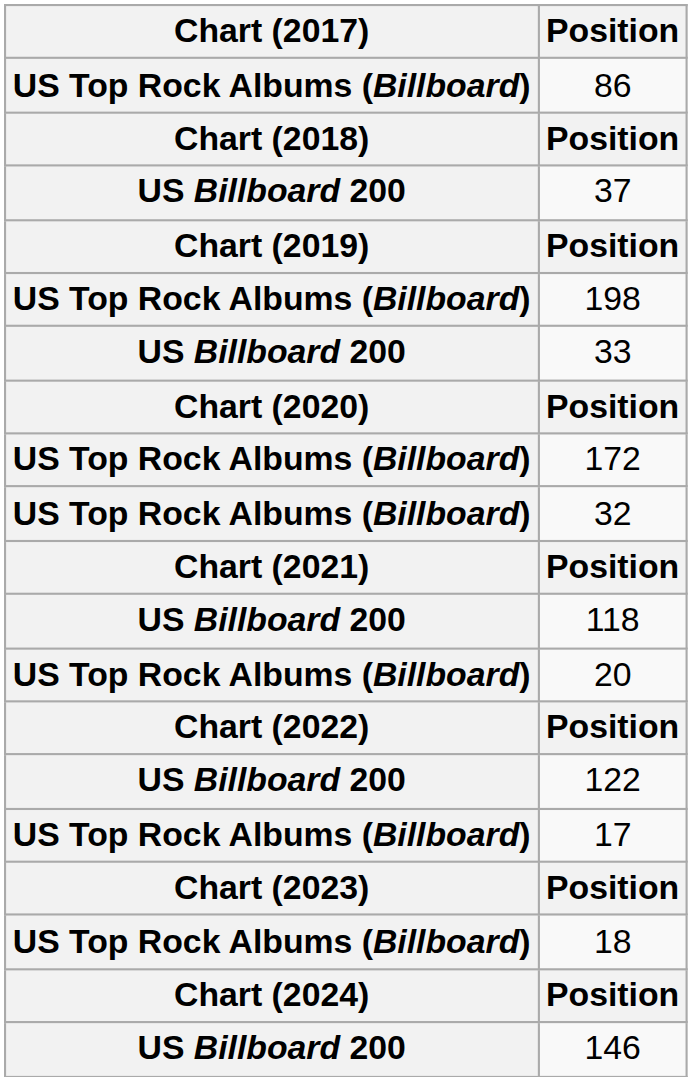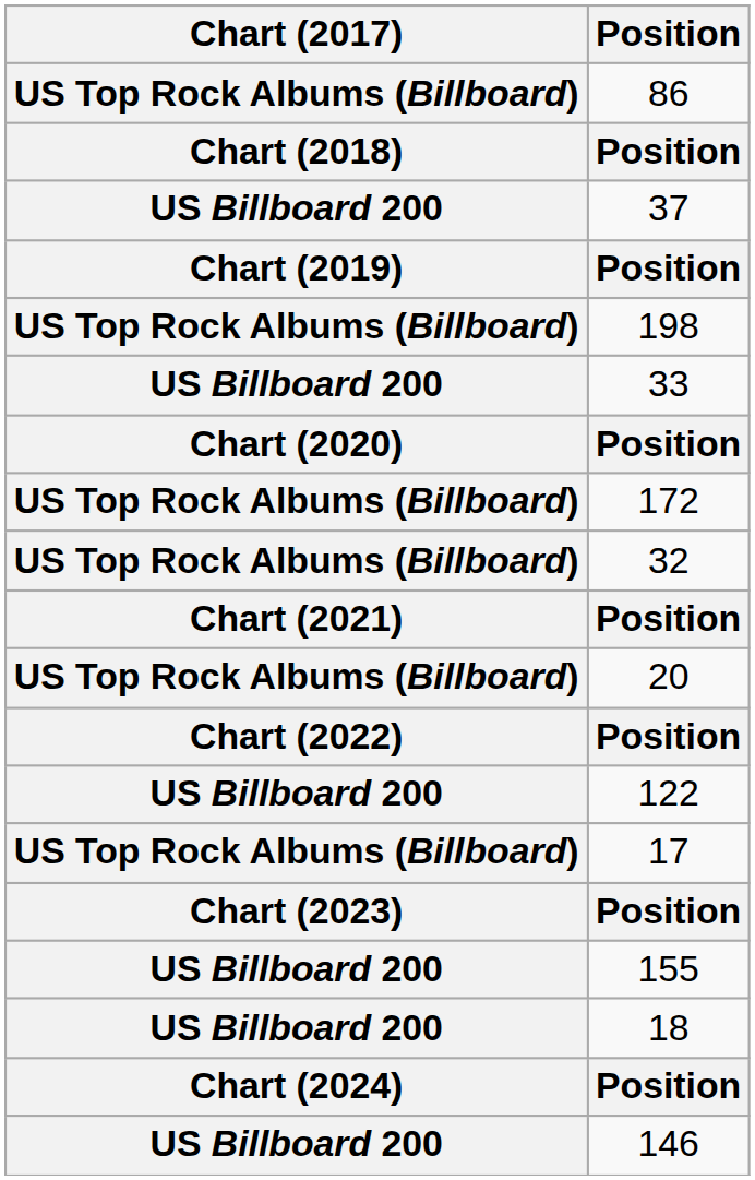 <table class="wikitable plainrowheaders" style="text-align:center">
 <tr>
 <th scope="col">Chart (2017)</th>
 <th scope="col">Position</th>
 </tr>
 <tr>
 <th scope="row">US Top Rock Albums (<em>Billboard</em>)</th>
 <td>86</td>
 </tr>
 <tr>
 <th scope="col">Chart (2018)</th>
 <th scope="col">Position</th>
 </tr>
 <tr>
 <th scope="row">US <em>Billboard</em> 200</th>
 <td>37</td>
 </tr>
 <tr>
 <th scope="col">Chart (2019)</th>
 <th scope="col">Position</th>
 </tr>
 <tr>
 <th scope="row">US Top Rock Albums (<em>Billboard</em>)</th>
 <td>198</td>
 </tr>
 <tr>
 <th scope="row">US <em>Billboard</em> 200</th>
 <td>33</td>
 </tr>
 <tr>
 <th scope="col">Chart (2020)</th>
 <th scope="col">Position</th>
 </tr>
 <tr>
 <th scope="row">US Top Rock Albums (<em>Billboard</em>)</th>
 <td>172</td>
 </tr>
 <tr>
 <th scope="row">US Top Rock Albums (<em>Billboard</em>)</th>
 <td>32</td>
 </tr>
 <tr>
 <th scope="col">Chart (2021)</th>
 <th scope="col">Position</th>
 </tr>
 <tr>
-<th scope="row">US <em>Billboard</em> 200</th>
-<td>118</td>
-</tr>
-<tr>
 <th scope="row">US Top Rock Albums (<em>Billboard</em>)</th>
 <td>20</td>
 </tr>
 <tr>
 <th scope="col">Chart (2022)</th>
 <th scope="col">Position</th>
 </tr>
 <tr>
 <th scope="row">US <em>Billboard</em> 200</th>
 <td>122</td>
 </tr>
 <tr>
 <th scope="row">US Top Rock Albums (<em>Billboard</em>)</th>
 <td>17</td>
 </tr>
 <tr>
 <th scope="col">Chart (2023)</th>
 <th scope="col">Position</th>
 </tr>
 <tr>
-<th scope="row">US Top Rock Albums (<em>Billboard</em>)</th>
+<th scope="row">US <em>Billboard</em> 200</th>
+<td>155</td>
+</tr>
+<tr>
+<th scope="row">US <em>Billboard</em> 200</th>
 <td>18</td>
 </tr>
 <tr>
 <th scope="col">Chart (2024)</th>
 <th scope="col">Position</th>
 </tr>
 <tr>
 <th scope="row">US <em>Billboard</em> 200</th>
 <td>146</td>
 </tr>
 </table>
